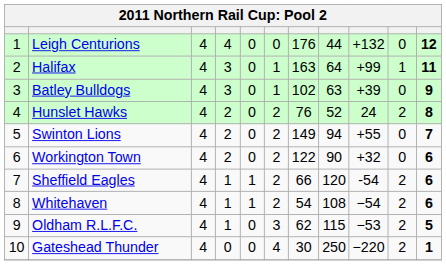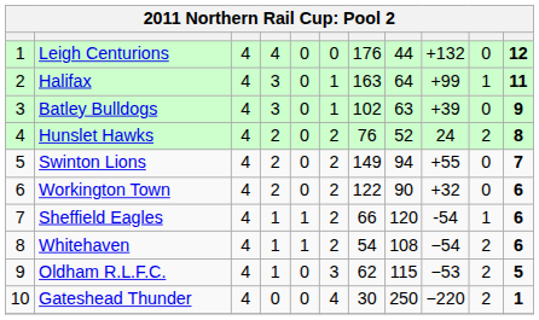 <table class="wikitable" style="text-align:center;">
 <tr>
 <th colspan="11">2011 Northern Rail Cup: Pool 2</th>
 </tr>
 <tr>
 <th width="20"></th>
 <th width="175"></th>
 <th width="20"></th>
 <th width="20"></th>
 <th width="20"></th>
 <th width="20"></th>
 <th width="25"></th>
 <th width="25"></th>
 <th width="25"></th>
 <th width="25"></th>
 <th width="20"></th>
 </tr>
 <tr align=center style="background:#CCFFCC;">
 <td>1</td>
 <td style="text-align:left;"> <a href='#'>Leigh Centurions</a></td>
 <td>4</td>
 <td>4</td>
 <td>0</td>
 <td>0</td>
 <td>176</td>
 <td>44</td>
 <td>+132</td>
 <td>0</td>
 <td><strong>12</strong></td>
 </tr>
 <tr align=center style="background:#CCFFCC;">
 <td>2</td>
 <td style="text-align:left;"> <a href='#'>Halifax</a></td>
 <td>4</td>
 <td>3</td>
 <td>0</td>
 <td>1</td>
 <td>163</td>
 <td>64</td>
 <td>+99</td>
 <td>1</td>
 <td><strong>11</strong></td>
 </tr>
 <tr align=center style="background:#CCFFCC;">
 <td>3</td>
 <td style="text-align:left;"> <a href='#'>Batley Bulldogs</a></td>
 <td>4</td>
 <td>3</td>
 <td>0</td>
 <td>1</td>
 <td>102</td>
 <td>63</td>
 <td>+39</td>
 <td>0</td>
 <td><strong>9</strong></td>
 </tr>
 <tr align=center style="background:#CCFFCC;">
 <td>4</td>
 <td style="text-align:left;"> <a href='#'>Hunslet Hawks</a></td>
 <td>4</td>
 <td>2</td>
 <td>0</td>
 <td>2</td>
 <td>76</td>
 <td>52</td>
 <td>24</td>
 <td>2</td>
 <td><strong>8</strong></td>
 </tr>
 <tr align=center>
 <td>5</td>
 <td style="text-align:left;"> <a href='#'>Swinton Lions</a></td>
 <td>4</td>
 <td>2</td>
 <td>0</td>
 <td>2</td>
 <td>149</td>
 <td>94</td>
 <td>+55</td>
 <td>0</td>
 <td><strong>7</strong></td>
 </tr>
 <tr align=center>
 <td>6</td>
 <td style="text-align:left;"> <a href='#'>Workington Town</a></td>
 <td>4</td>
 <td>2</td>
 <td>0</td>
 <td>2</td>
 <td>122</td>
 <td>90</td>
 <td>+32</td>
 <td>0</td>
 <td><strong>6</strong></td>
 </tr>
 <tr align=center>
 <td>7</td>
 <td style="text-align:left"> <a href='#'>Sheffield Eagles</a></td>
 <td>4</td>
 <td>1</td>
 <td>1</td>
 <td>2</td>
 <td>66</td>
 <td>120</td>
 <td>-54</td>
-<td>2</td>
+<td>1</td>
 <td><strong>6</strong></td>
 </tr>
 <tr align=center>
 <td>8</td>
 <td style="text-align:left;"> <a href='#'>Whitehaven</a></td>
 <td>4</td>
 <td>1</td>
 <td>1</td>
 <td>2</td>
 <td>54</td>
 <td>108</td>
 <td>−54</td>
 <td>2</td>
 <td><strong>6</strong></td>
 </tr>
 <tr align=center>
 <td>9</td>
 <td style="text-align:left;"> <a href='#'>Oldham R.L.F.C.</a></td>
 <td>4</td>
 <td>1</td>
 <td>0</td>
 <td>3</td>
 <td>62</td>
 <td>115</td>
 <td>−53</td>
 <td>2</td>
 <td><strong>5</strong></td>
 </tr>
 <tr align=center>
 <td>10</td>
 <td style="text-align:left;"> <a href='#'>Gateshead Thunder</a></td>
 <td>4</td>
 <td>0</td>
 <td>0</td>
 <td>4</td>
 <td>30</td>
 <td>250</td>
 <td>−220</td>
 <td>2</td>
 <td><strong>1</strong></td>
 </tr>
 <tr>
 </tr>
 </table>
